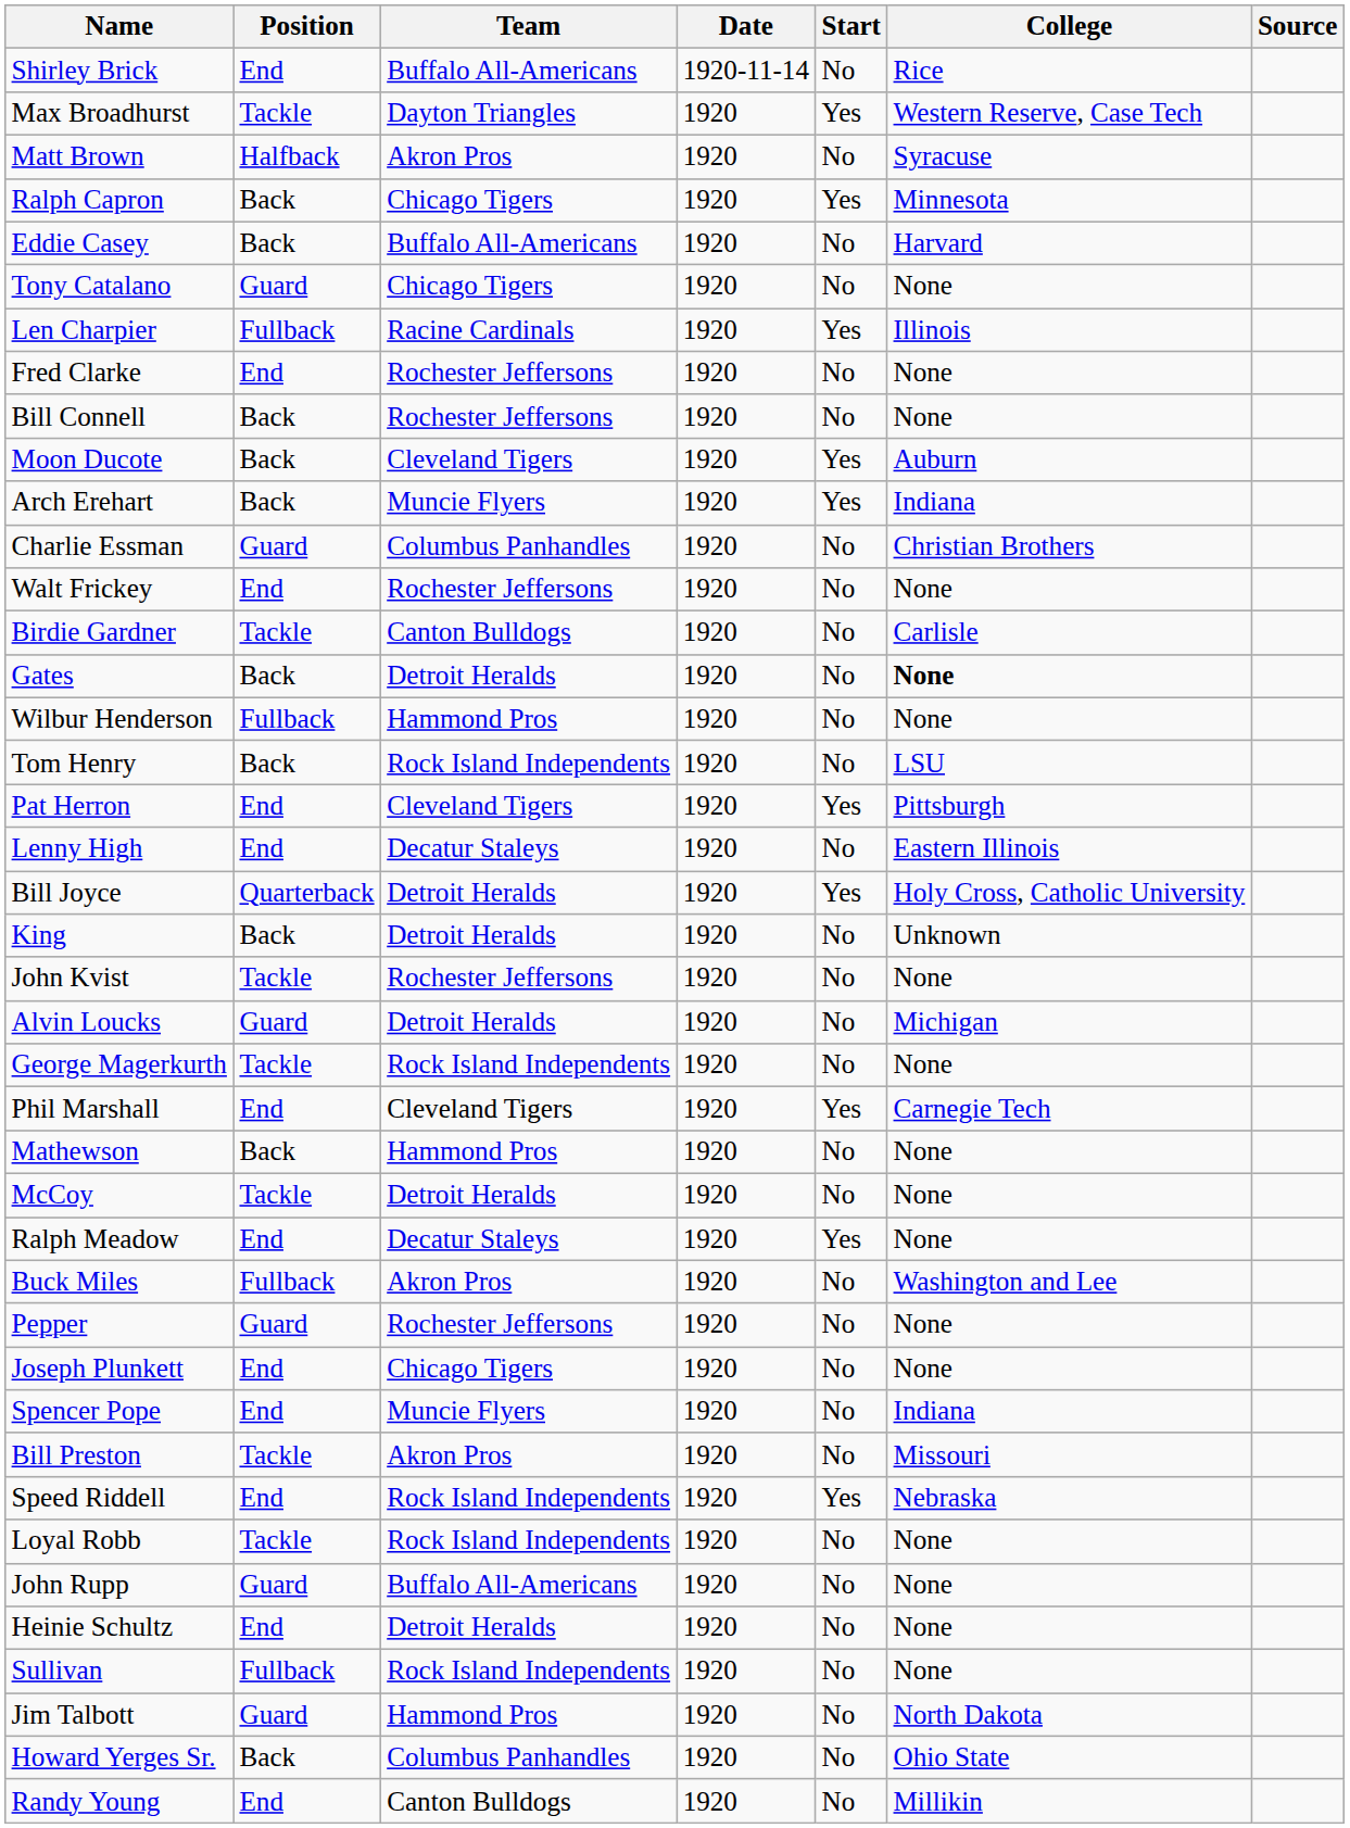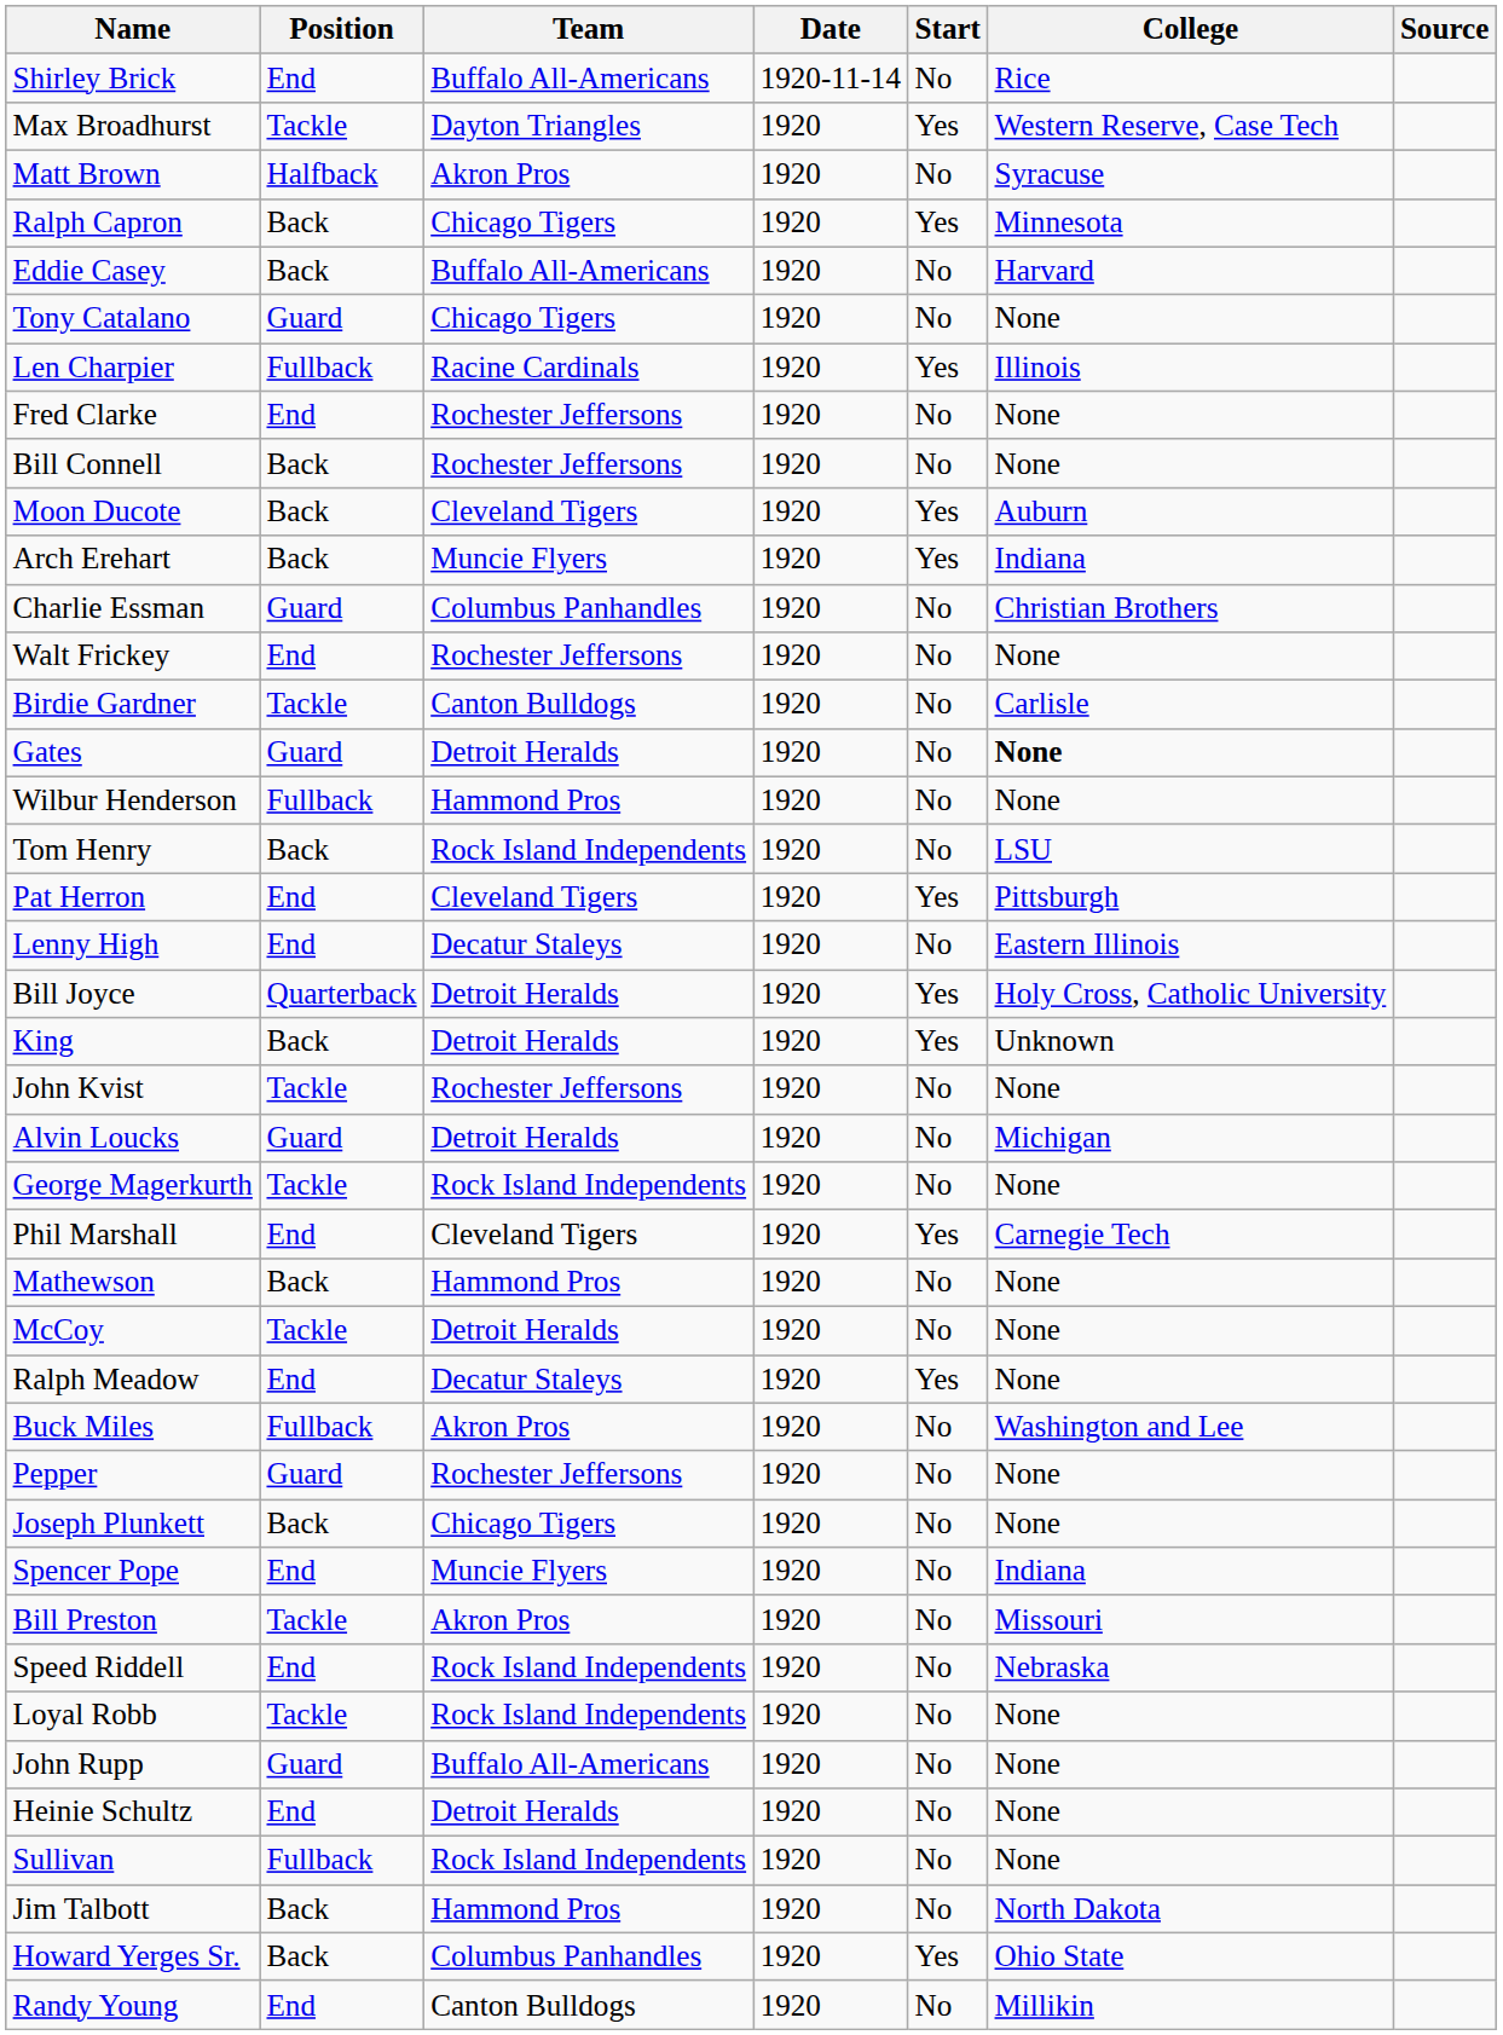 <table class="wikitable sortable">
 <tr>
 <th>Name</th>
 <th>Position</th>
 <th>Team</th>
 <th>Date</th>
 <th>Start</th>
 <th>College</th>
 <th>Source</th>
 </tr>
 <tr>
 <td><a href='#'>Shirley Brick</a></td>
 <td><a href='#'>End</a></td>
 <td><a href='#'>Buffalo All-Americans</a></td>
 <td>1920-11-14</td>
 <td>No</td>
 <td><a href='#'>Rice</a></td>
 <td></td>
 </tr>
 <tr>
 <td>Max Broadhurst</td>
 <td><a href='#'>Tackle</a></td>
 <td><a href='#'>Dayton Triangles</a></td>
 <td>1920</td>
 <td>Yes</td>
 <td><a href='#'>Western Reserve</a>, <a href='#'>Case Tech</a></td>
 <td></td>
 </tr>
 <tr>
 <td><a href='#'>Matt Brown</a></td>
 <td><a href='#'>Halfback</a></td>
 <td><a href='#'>Akron Pros</a></td>
 <td>1920</td>
 <td>No</td>
 <td><a href='#'>Syracuse</a></td>
 <td></td>
 </tr>
 <tr>
 <td><a href='#'>Ralph Capron</a></td>
 <td>Back</td>
 <td><a href='#'>Chicago Tigers</a></td>
 <td>1920</td>
 <td>Yes</td>
 <td><a href='#'>Minnesota</a></td>
 <td></td>
 </tr>
 <tr>
 <td><a href='#'>Eddie Casey</a></td>
 <td>Back</td>
 <td><a href='#'>Buffalo All-Americans</a></td>
 <td>1920</td>
 <td>No</td>
 <td><a href='#'>Harvard</a></td>
 <td></td>
 </tr>
 <tr>
 <td><a href='#'>Tony Catalano</a></td>
 <td><a href='#'>Guard</a></td>
 <td><a href='#'>Chicago Tigers</a></td>
 <td>1920</td>
 <td>No</td>
 <td>None</td>
 <td></td>
 </tr>
 <tr>
 <td><a href='#'>Len Charpier</a></td>
 <td><a href='#'>Fullback</a></td>
 <td><a href='#'>Racine Cardinals</a></td>
 <td>1920</td>
 <td>Yes</td>
 <td><a href='#'>Illinois</a></td>
 <td></td>
 </tr>
 <tr>
 <td>Fred Clarke</td>
 <td><a href='#'>End</a></td>
 <td><a href='#'>Rochester Jeffersons</a></td>
 <td>1920</td>
 <td>No</td>
 <td>None</td>
 <td></td>
 </tr>
 <tr>
 <td>Bill Connell</td>
 <td>Back</td>
 <td><a href='#'>Rochester Jeffersons</a></td>
 <td>1920</td>
 <td>No</td>
 <td>None</td>
 <td></td>
 </tr>
 <tr>
 <td><a href='#'>Moon Ducote</a></td>
 <td>Back</td>
 <td><a href='#'>Cleveland Tigers</a></td>
 <td>1920</td>
 <td>Yes</td>
 <td><a href='#'>Auburn</a></td>
 <td></td>
 </tr>
 <tr>
 <td>Arch Erehart</td>
 <td>Back</td>
 <td><a href='#'>Muncie Flyers</a></td>
 <td>1920</td>
 <td>Yes</td>
 <td><a href='#'>Indiana</a></td>
 <td></td>
 </tr>
 <tr>
 <td>Charlie Essman</td>
 <td><a href='#'>Guard</a></td>
 <td><a href='#'>Columbus Panhandles</a></td>
 <td>1920</td>
 <td>No</td>
 <td><a href='#'>Christian Brothers</a></td>
 <td></td>
 </tr>
 <tr>
 <td>Walt Frickey</td>
 <td><a href='#'>End</a></td>
 <td><a href='#'>Rochester Jeffersons</a></td>
 <td>1920</td>
 <td>No</td>
 <td>None</td>
 <td></td>
 </tr>
 <tr>
 <td><a href='#'>Birdie Gardner</a></td>
 <td><a href='#'>Tackle</a></td>
 <td><a href='#'>Canton Bulldogs</a></td>
 <td>1920</td>
 <td>No</td>
 <td><a href='#'>Carlisle</a></td>
 <td></td>
 </tr>
 <tr>
 <td><a href='#'>Gates</a></td>
-<td>Back</td>
+<td><a href='#'>Guard</a></td>
 <td><a href='#'>Detroit Heralds</a></td>
 <td>1920</td>
 <td>No</td>
 <td><strong>None</strong></td>
 <td></td>
 </tr>
 <tr>
 <td>Wilbur Henderson</td>
 <td><a href='#'>Fullback</a></td>
 <td><a href='#'>Hammond Pros</a></td>
 <td>1920</td>
 <td>No</td>
 <td>None</td>
 <td></td>
 </tr>
 <tr>
 <td>Tom Henry</td>
 <td>Back</td>
 <td><a href='#'>Rock Island Independents</a></td>
 <td>1920</td>
 <td>No</td>
 <td><a href='#'>LSU</a></td>
 <td></td>
 </tr>
 <tr>
 <td><a href='#'>Pat Herron</a></td>
 <td><a href='#'>End</a></td>
 <td><a href='#'>Cleveland Tigers</a></td>
 <td>1920</td>
 <td>Yes</td>
 <td><a href='#'>Pittsburgh</a></td>
 <td></td>
 </tr>
 <tr>
 <td><a href='#'>Lenny High</a></td>
 <td><a href='#'>End</a></td>
 <td><a href='#'>Decatur Staleys</a></td>
 <td>1920</td>
 <td>No</td>
 <td><a href='#'>Eastern Illinois</a></td>
 <td></td>
 </tr>
 <tr>
 <td>Bill Joyce</td>
 <td><a href='#'>Quarterback</a></td>
 <td><a href='#'>Detroit Heralds</a></td>
 <td>1920</td>
 <td>Yes</td>
 <td><a href='#'>Holy Cross</a>, <a href='#'>Catholic University</a></td>
 <td></td>
 </tr>
 <tr>
 <td><a href='#'>King</a></td>
 <td>Back</td>
 <td><a href='#'>Detroit Heralds</a></td>
 <td>1920</td>
-<td>No</td>
+<td>Yes</td>
 <td>Unknown</td>
 <td></td>
 </tr>
 <tr>
 <td>John Kvist</td>
 <td><a href='#'>Tackle</a></td>
 <td><a href='#'>Rochester Jeffersons</a></td>
 <td>1920</td>
 <td>No</td>
 <td>None</td>
 <td></td>
 </tr>
 <tr>
 <td><a href='#'>Alvin Loucks</a></td>
 <td><a href='#'>Guard</a></td>
 <td><a href='#'>Detroit Heralds</a></td>
 <td>1920</td>
 <td>No</td>
 <td><a href='#'>Michigan</a></td>
 <td></td>
 </tr>
 <tr>
 <td><a href='#'>George Magerkurth</a></td>
 <td><a href='#'>Tackle</a></td>
 <td><a href='#'>Rock Island Independents</a></td>
 <td>1920</td>
 <td>No</td>
 <td>None</td>
 <td></td>
 </tr>
 <tr>
 <td>Phil Marshall</td>
 <td><a href='#'>End</a></td>
 <td>Cleveland Tigers</td>
 <td>1920</td>
 <td>Yes</td>
 <td><a href='#'>Carnegie Tech</a></td>
 <td></td>
 </tr>
 <tr>
 <td><a href='#'>Mathewson</a></td>
 <td>Back</td>
 <td><a href='#'>Hammond Pros</a></td>
 <td>1920</td>
 <td>No</td>
 <td>None</td>
 <td></td>
 </tr>
 <tr>
 <td><a href='#'>McCoy</a></td>
 <td><a href='#'>Tackle</a></td>
 <td><a href='#'>Detroit Heralds</a></td>
 <td>1920</td>
 <td>No</td>
 <td>None</td>
 <td></td>
 </tr>
 <tr>
 <td>Ralph Meadow</td>
 <td><a href='#'>End</a></td>
 <td><a href='#'>Decatur Staleys</a></td>
 <td>1920</td>
 <td>Yes</td>
 <td>None</td>
 <td></td>
 </tr>
 <tr>
 <td><a href='#'>Buck Miles</a></td>
 <td><a href='#'>Fullback</a></td>
 <td><a href='#'>Akron Pros</a></td>
 <td>1920</td>
 <td>No</td>
 <td><a href='#'>Washington and Lee</a></td>
 <td></td>
 </tr>
 <tr>
 <td><a href='#'>Pepper</a></td>
 <td><a href='#'>Guard</a></td>
 <td><a href='#'>Rochester Jeffersons</a></td>
 <td>1920</td>
 <td>No</td>
 <td>None</td>
 <td></td>
 </tr>
 <tr>
 <td><a href='#'>Joseph Plunkett</a></td>
-<td><a href='#'>End</a></td>
+<td>Back</td>
 <td><a href='#'>Chicago Tigers</a></td>
 <td>1920</td>
 <td>No</td>
 <td>None</td>
 <td></td>
 </tr>
 <tr>
 <td><a href='#'>Spencer Pope</a></td>
 <td><a href='#'>End</a></td>
 <td><a href='#'>Muncie Flyers</a></td>
 <td>1920</td>
 <td>No</td>
 <td><a href='#'>Indiana</a></td>
 <td></td>
 </tr>
 <tr>
 <td><a href='#'>Bill Preston</a></td>
 <td><a href='#'>Tackle</a></td>
 <td><a href='#'>Akron Pros</a></td>
 <td>1920</td>
 <td>No</td>
 <td><a href='#'>Missouri</a></td>
 <td></td>
 </tr>
 <tr>
 <td>Speed Riddell</td>
 <td><a href='#'>End</a></td>
 <td><a href='#'>Rock Island Independents</a></td>
 <td>1920</td>
-<td>Yes</td>
+<td>No</td>
 <td><a href='#'>Nebraska</a></td>
 <td></td>
 </tr>
 <tr>
 <td>Loyal Robb</td>
 <td><a href='#'>Tackle</a></td>
 <td><a href='#'>Rock Island Independents</a></td>
 <td>1920</td>
 <td>No</td>
 <td>None</td>
 <td></td>
 </tr>
 <tr>
 <td>John Rupp</td>
 <td><a href='#'>Guard</a></td>
 <td><a href='#'>Buffalo All-Americans</a></td>
 <td>1920</td>
 <td>No</td>
 <td>None</td>
 <td></td>
 </tr>
 <tr>
 <td>Heinie Schultz</td>
 <td><a href='#'>End</a></td>
 <td><a href='#'>Detroit Heralds</a></td>
 <td>1920</td>
 <td>No</td>
 <td>None</td>
 <td></td>
 </tr>
 <tr>
 <td><a href='#'>Sullivan</a></td>
 <td><a href='#'>Fullback</a></td>
 <td><a href='#'>Rock Island Independents</a></td>
 <td>1920</td>
 <td>No</td>
 <td>None</td>
 <td></td>
 </tr>
 <tr>
 <td>Jim Talbott</td>
-<td><a href='#'>Guard</a></td>
+<td>Back</td>
 <td><a href='#'>Hammond Pros</a></td>
 <td>1920</td>
 <td>No</td>
 <td><a href='#'>North Dakota</a></td>
 <td></td>
 </tr>
 <tr>
 <td><a href='#'>Howard Yerges Sr.</a></td>
 <td>Back</td>
 <td><a href='#'>Columbus Panhandles</a></td>
 <td>1920</td>
-<td>No</td>
+<td>Yes</td>
 <td><a href='#'>Ohio State</a></td>
 <td></td>
 </tr>
 <tr>
 <td><a href='#'>Randy Young</a></td>
 <td><a href='#'>End</a></td>
 <td>Canton Bulldogs</td>
 <td>1920</td>
 <td>No</td>
 <td><a href='#'>Millikin</a></td>
 <td></td>
 </tr>
 </table>
